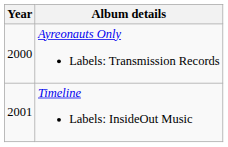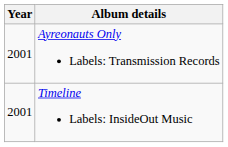 <table class="wikitable">
 <tr>
 <th>Year</th>
 <th>Album details</th>
 </tr>
 <tr>
-<td>2000</td>
+<td>2001</td>
 <td><em><a href='#'>Ayreonauts Only</a></em><br><ul><li>Labels: Transmission Records</li></ul></td>
 </tr>
 <tr>
 <td>2001</td>
 <td><em><a href='#'>Timeline</a></em><br><ul><li>Labels: InsideOut Music</li></ul></td>
 </tr>
 </table>
